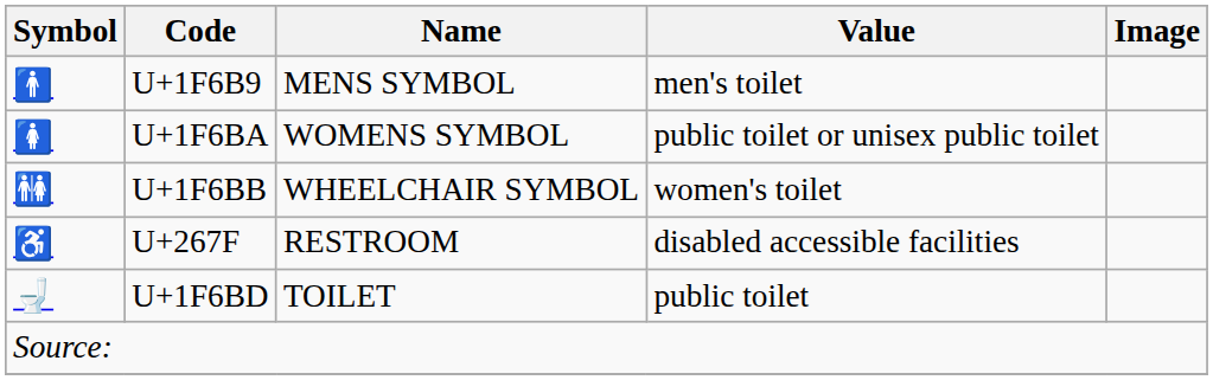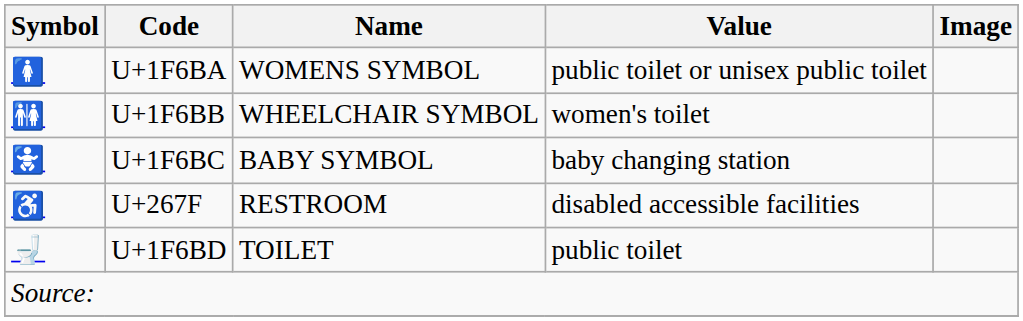 <table class=wikitable>
 <tr>
 <th>Symbol</th>
 <th>Code</th>
 <th>Name</th>
 <th>Value</th>
 <th>Image</th>
-</tr>
-<tr>
-<td><span> <a href='#'>🚹</a> </span></td>
-<td>U+1F6B9</td>
-<td>MENS SYMBOL</td>
-<td>men's toilet</td>
-<td></td>
 </tr>
 <tr>
 <td><span> <a href='#'>🚺</a> </span></td>
 <td>U+1F6BA</td>
 <td>WOMENS SYMBOL</td>
 <td>public toilet or unisex public toilet</td>
 <td></td>
 </tr>
 <tr>
 <td><span> <a href='#'>🚻</a> </span></td>
 <td>U+1F6BB</td>
 <td>WHEELCHAIR SYMBOL</td>
 <td>women's toilet</td>
+<td></td>
+</tr>
+<tr>
+<td><span> <a href='#'>🚼</a> </span></td>
+<td>U+1F6BC</td>
+<td>BABY SYMBOL</td>
+<td>baby changing station</td>
 <td></td>
 </tr>
 <tr>
 <td><span> <a href='#'>♿</a> </span></td>
 <td>U+267F</td>
 <td>RESTROOM</td>
 <td>disabled accessible facilities</td>
 <td></td>
 </tr>
 <tr>
 <td><span> <a href='#'>🚽</a> </span></td>
 <td>U+1F6BD</td>
 <td>TOILET</td>
 <td>public toilet</td>
 <td></td>
 </tr>
 <tr>
 <td colspan=5><em>Source:</em></td>
 </tr>
 <tr>
 </tr>
 </table>
